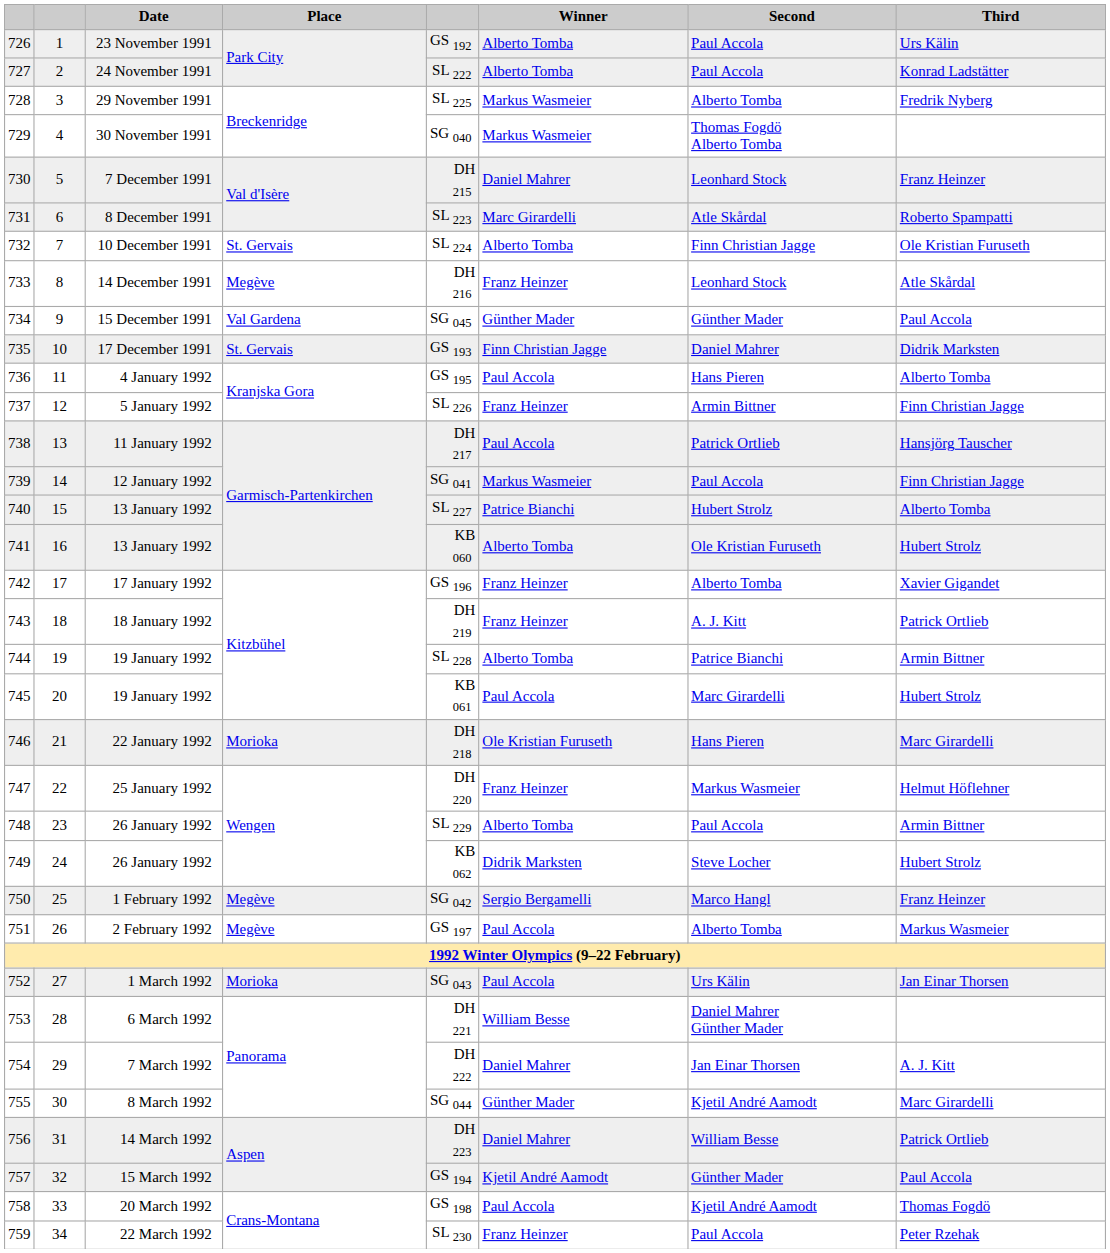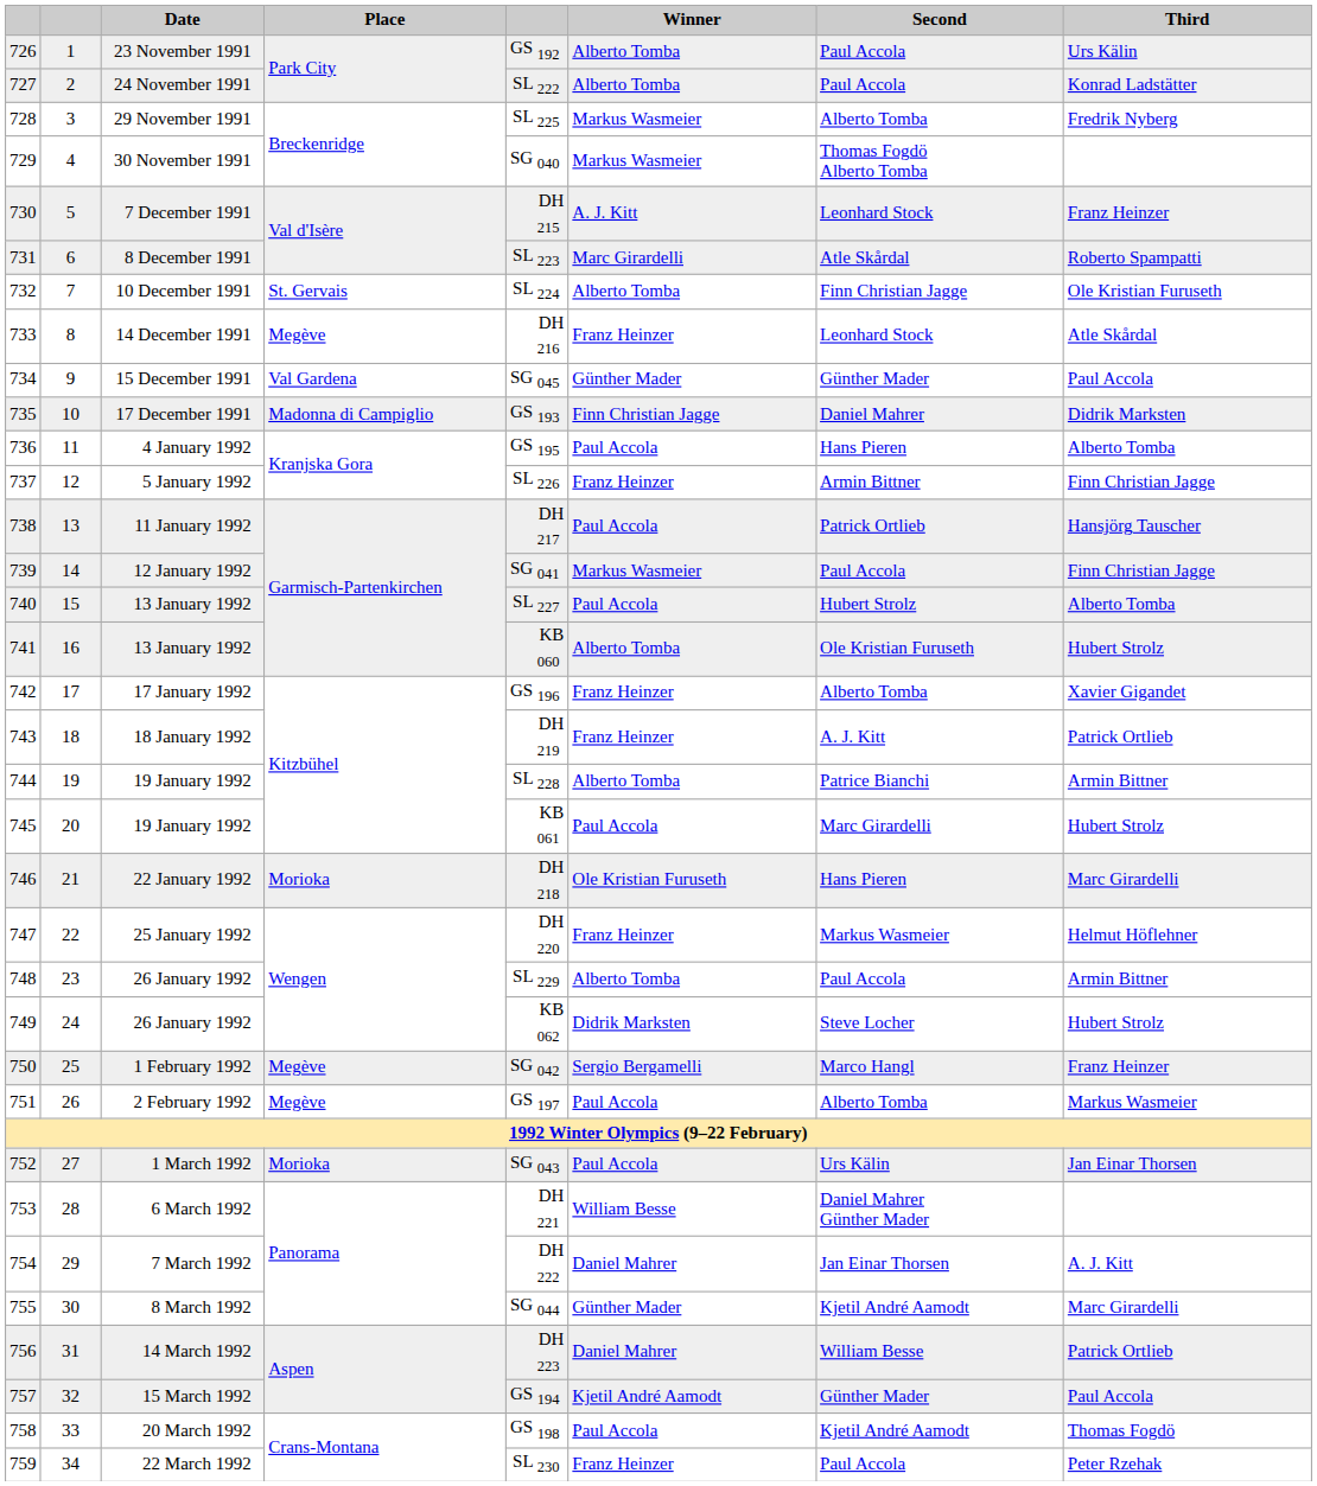 <table class="wikitable plainrowheaders" style="background:#fff; font-size:86%; line-height:16px; border:grey solid 1px; border-collapse:collapse;">
 <tr style="background:#ccc; text-align:center;">
 <td align="center" width="13"></td>
 <td align="center" width="40"></td>
 <td align="center" width="120"><strong>Date</strong></td>
 <td align="center" width="180"><strong>Place</strong></td>
 <td align="center" width="42"></td>
 <td align="center" width="185"><strong>Winner</strong></td>
 <td align="center" width="185"><strong>Second</strong></td>
 <td align="center" width="185"><strong>Third</strong></td>
 </tr>
 <tr bgcolor="#EFEFEF">
 <td align=center>726</td>
 <td align=center>1</td>
 <td align=right>23 November 1991  </td>
 <td rowspan=2> <a href='#'>Park City</a></td>
 <td align=right>GS <sub>192</sub> </td>
 <td> <a href='#'>Alberto Tomba</a></td>
 <td> <a href='#'>Paul Accola</a></td>
 <td> <a href='#'>Urs Kälin</a></td>
 </tr>
 <tr bgcolor="#EFEFEF">
 <td align=center>727</td>
 <td align=center>2</td>
 <td align=right>24 November 1991  </td>
 <td align=right>SL <sub>222</sub> </td>
 <td> <a href='#'>Alberto Tomba</a></td>
 <td> <a href='#'>Paul Accola</a></td>
 <td> <a href='#'>Konrad Ladstätter</a></td>
 </tr>
 <tr>
 <td align=center>728</td>
 <td align=center>3</td>
 <td align=right>29 November 1991  </td>
 <td rowspan=2> <a href='#'>Breckenridge</a></td>
 <td align=right>SL <sub>225</sub> </td>
 <td> <a href='#'>Markus Wasmeier</a></td>
 <td> <a href='#'>Alberto Tomba</a></td>
 <td> <a href='#'>Fredrik Nyberg</a></td>
 </tr>
 <tr>
 <td align=center>729</td>
 <td align=center>4</td>
 <td align=right>30 November 1991  </td>
 <td align=right>SG <sub>040</sub> </td>
 <td> <a href='#'>Markus Wasmeier</a></td>
 <td> <a href='#'>Thomas Fogdö</a><br> <a href='#'>Alberto Tomba</a></td>
 <td></td>
 </tr>
 <tr bgcolor="#EFEFEF">
 <td align=center>730</td>
 <td align=center>5</td>
 <td align=right>7 December 1991  </td>
 <td rowspan=2> <a href='#'>Val d'Isère</a></td>
 <td align=right>DH <sub>215</sub> </td>
-<td> <a href='#'>Daniel Mahrer</a></td>
+<td> <a href='#'>A. J. Kitt</a></td>
 <td> <a href='#'>Leonhard Stock</a></td>
 <td> <a href='#'>Franz Heinzer</a></td>
 </tr>
 <tr bgcolor="#EFEFEF">
 <td align=center>731</td>
 <td align=center>6</td>
 <td align=right>8 December 1991  </td>
 <td align=right>SL <sub>223</sub> </td>
 <td> <a href='#'>Marc Girardelli</a></td>
 <td> <a href='#'>Atle Skårdal</a></td>
 <td> <a href='#'>Roberto Spampatti</a></td>
 </tr>
 <tr>
 <td align=center>732</td>
 <td align=center>7</td>
 <td align=right>10 December 1991  </td>
 <td> <a href='#'>St. Gervais</a></td>
 <td align=right>SL <sub>224</sub> </td>
 <td> <a href='#'>Alberto Tomba</a></td>
 <td> <a href='#'>Finn Christian Jagge</a></td>
 <td> <a href='#'>Ole Kristian Furuseth</a></td>
 </tr>
 <tr -bgcolor="#EFEFEF">
 <td align=center>733</td>
 <td align=center>8</td>
 <td align=right>14 December 1991  </td>
 <td> <a href='#'>Megève</a></td>
 <td align=right>DH <sub>216</sub> </td>
 <td> <a href='#'>Franz Heinzer</a></td>
 <td> <a href='#'>Leonhard Stock</a></td>
 <td> <a href='#'>Atle Skårdal</a></td>
 </tr>
 <tr>
 <td align=center>734</td>
 <td align=center>9</td>
 <td align=right>15 December 1991  </td>
 <td> <a href='#'>Val Gardena</a></td>
 <td align=right>SG <sub>045</sub> </td>
 <td> <a href='#'>Günther Mader</a></td>
 <td> <a href='#'>Günther Mader</a></td>
 <td> <a href='#'>Paul Accola</a></td>
 </tr>
 <tr bgcolor="#EFEFEF">
 <td align=center>735</td>
 <td align=center>10</td>
 <td align=right>17 December 1991  </td>
-<td> <a href='#'>St. Gervais</a></td>
+<td> <a href='#'>Madonna di Campiglio</a></td>
 <td align=right>GS <sub>193</sub> </td>
 <td> <a href='#'>Finn Christian Jagge</a></td>
 <td> <a href='#'>Daniel Mahrer</a></td>
 <td> <a href='#'>Didrik Marksten</a></td>
 </tr>
 <tr>
 <td align=center>736</td>
 <td align=center>11</td>
 <td align=right>4 January 1992  </td>
 <td rowspan=2> <a href='#'>Kranjska Gora</a></td>
 <td align=right>GS <sub>195</sub> </td>
 <td> <a href='#'>Paul Accola</a></td>
 <td> <a href='#'>Hans Pieren</a></td>
 <td> <a href='#'>Alberto Tomba</a></td>
 </tr>
 <tr>
 <td align=center>737</td>
 <td align=center>12</td>
 <td align=right>5 January 1992  </td>
 <td align=right>SL <sub>226</sub> </td>
 <td> <a href='#'>Franz Heinzer</a></td>
 <td> <a href='#'>Armin Bittner</a></td>
 <td> <a href='#'>Finn Christian Jagge</a></td>
 </tr>
 <tr bgcolor="#EFEFEF">
 <td align=center>738</td>
 <td align=center>13</td>
 <td align=right>11 January 1992  </td>
 <td rowspan=4> <a href='#'>Garmisch-Partenkirchen</a></td>
 <td align=right>DH <sub>217</sub> </td>
 <td> <a href='#'>Paul Accola</a></td>
 <td> <a href='#'>Patrick Ortlieb</a></td>
 <td> <a href='#'>Hansjörg Tauscher</a></td>
 </tr>
 <tr bgcolor="#EFEFEF">
 <td align=center>739</td>
 <td align=center>14</td>
 <td align=right>12 January 1992  </td>
 <td align=right>SG <sub>041</sub> </td>
 <td> <a href='#'>Markus Wasmeier</a></td>
 <td> <a href='#'>Paul Accola</a></td>
 <td> <a href='#'>Finn Christian Jagge</a></td>
 </tr>
 <tr bgcolor="#EFEFEF">
 <td align=center>740</td>
 <td align=center>15</td>
 <td align=right>13 January 1992  </td>
 <td align=right>SL <sub>227</sub> </td>
-<td> <a href='#'>Patrice Bianchi</a></td>
+<td> <a href='#'>Paul Accola</a></td>
 <td> <a href='#'>Hubert Strolz</a></td>
 <td> <a href='#'>Alberto Tomba</a></td>
 </tr>
 <tr bgcolor="#EFEFEF">
 <td align=center>741</td>
 <td align=center>16</td>
 <td align=right>13 January 1992  </td>
 <td align=right>KB <sub>060</sub> </td>
 <td> <a href='#'>Alberto Tomba</a></td>
 <td> <a href='#'>Ole Kristian Furuseth</a></td>
 <td> <a href='#'>Hubert Strolz</a></td>
 </tr>
 <tr>
 <td align=center>742</td>
 <td align=center>17</td>
 <td align=right>17 January 1992  </td>
 <td rowspan=4> <a href='#'>Kitzbühel</a></td>
 <td align=right>GS <sub>196</sub> </td>
 <td> <a href='#'>Franz Heinzer</a></td>
 <td> <a href='#'>Alberto Tomba</a></td>
 <td> <a href='#'>Xavier Gigandet</a></td>
 </tr>
 <tr>
 <td align=center>743</td>
 <td align=center>18</td>
 <td align=right>18 January 1992  </td>
 <td align=right>DH <sub>219</sub> </td>
 <td> <a href='#'>Franz Heinzer</a></td>
 <td> <a href='#'>A. J. Kitt</a></td>
 <td> <a href='#'>Patrick Ortlieb</a></td>
 </tr>
 <tr>
 <td align=center>744</td>
 <td align=center>19</td>
 <td align=right>19 January 1992  </td>
 <td align=right>SL <sub>228</sub> </td>
 <td> <a href='#'>Alberto Tomba</a></td>
 <td> <a href='#'>Patrice Bianchi</a></td>
 <td> <a href='#'>Armin Bittner</a></td>
 </tr>
 <tr>
 <td align=center>745</td>
 <td align=center>20</td>
 <td align=right>19 January 1992  </td>
 <td align=right>KB <sub>061</sub> </td>
 <td> <a href='#'>Paul Accola</a></td>
 <td> <a href='#'>Marc Girardelli</a></td>
 <td> <a href='#'>Hubert Strolz</a></td>
 </tr>
 <tr bgcolor="#EFEFEF">
 <td align=center>746</td>
 <td align=center>21</td>
 <td align=right>22 January 1992  </td>
 <td> <a href='#'>Morioka</a></td>
 <td align=right>DH <sub>218</sub> </td>
 <td> <a href='#'>Ole Kristian Furuseth</a></td>
 <td> <a href='#'>Hans Pieren</a></td>
 <td> <a href='#'>Marc Girardelli</a></td>
 </tr>
 <tr>
 <td align=center>747</td>
 <td align=center>22</td>
 <td align=right>25 January 1992  </td>
 <td rowspan=3> <a href='#'>Wengen</a></td>
 <td align=right>DH <sub>220</sub> </td>
 <td> <a href='#'>Franz Heinzer</a></td>
 <td> <a href='#'>Markus Wasmeier</a></td>
 <td> <a href='#'>Helmut Höflehner</a></td>
 </tr>
 <tr>
 <td align=center>748</td>
 <td align=center>23</td>
 <td align=right>26 January 1992  </td>
 <td align=right>SL <sub>229</sub> </td>
 <td> <a href='#'>Alberto Tomba</a></td>
 <td> <a href='#'>Paul Accola</a></td>
 <td> <a href='#'>Armin Bittner</a></td>
 </tr>
 <tr>
 <td align=center>749</td>
 <td align=center>24</td>
 <td align=right>26 January 1992  </td>
 <td align=right>KB <sub>062</sub> </td>
 <td> <a href='#'>Didrik Marksten</a></td>
 <td> <a href='#'>Steve Locher</a></td>
 <td> <a href='#'>Hubert Strolz</a></td>
 </tr>
 <tr bgcolor="#EFEFEF">
 <td align=center>750</td>
 <td align=center>25</td>
 <td align=right>1 February 1992  </td>
 <td> <a href='#'>Megève</a></td>
 <td align=right>SG <sub>042</sub> </td>
 <td> <a href='#'>Sergio Bergamelli</a></td>
 <td> <a href='#'>Marco Hangl</a></td>
 <td> <a href='#'>Franz Heinzer</a></td>
 </tr>
 <tr>
 <td align=center>751</td>
 <td align=center>26</td>
 <td align=right>2 February 1992  </td>
 <td> <a href='#'>Megève</a></td>
 <td align=right>GS <sub>197</sub> </td>
 <td> <a href='#'>Paul Accola</a></td>
 <td> <a href='#'>Alberto Tomba</a></td>
 <td> <a href='#'>Markus Wasmeier</a></td>
 </tr>
 <tr style="background:#FFEBAD">
 <td colspan="8" style="text-align:center;"><strong><a href='#'>1992 Winter Olympics</a> (9–22 February)</strong></td>
 </tr>
 <tr bgcolor="#EFEFEF">
 <td align=center>752</td>
 <td align=center>27</td>
 <td align=right>1 March 1992  </td>
 <td> <a href='#'>Morioka</a></td>
 <td align=right>SG <sub>043</sub> </td>
 <td> <a href='#'>Paul Accola</a></td>
 <td> <a href='#'>Urs Kälin</a></td>
 <td> <a href='#'>Jan Einar Thorsen</a></td>
 </tr>
 <tr>
 <td align=center>753</td>
 <td align=center>28</td>
 <td align=right>6 March 1992  </td>
 <td rowspan=3> <a href='#'>Panorama</a></td>
 <td align=right>DH <sub>221</sub> </td>
 <td> <a href='#'>William Besse</a></td>
 <td> <a href='#'>Daniel Mahrer</a><br> <a href='#'>Günther Mader</a></td>
 <td></td>
 </tr>
 <tr>
 <td align=center>754</td>
 <td align=center>29</td>
 <td align=right>7 March 1992  </td>
 <td align=right>DH <sub>222</sub> </td>
 <td> <a href='#'>Daniel Mahrer</a></td>
 <td> <a href='#'>Jan Einar Thorsen</a></td>
 <td> <a href='#'>A. J. Kitt</a></td>
 </tr>
 <tr>
 <td align=center>755</td>
 <td align=center>30</td>
 <td align=right>8 March 1992  </td>
 <td align=right>SG <sub>044</sub> </td>
 <td> <a href='#'>Günther Mader</a></td>
 <td> <a href='#'>Kjetil André Aamodt</a></td>
 <td> <a href='#'>Marc Girardelli</a></td>
 </tr>
 <tr bgcolor="#EFEFEF">
 <td align=center>756</td>
 <td align=center>31</td>
 <td align=right>14 March 1992  </td>
 <td rowspan=2> <a href='#'>Aspen</a></td>
 <td align=right>DH <sub>223</sub> </td>
 <td> <a href='#'>Daniel Mahrer</a></td>
 <td> <a href='#'>William Besse</a></td>
 <td> <a href='#'>Patrick Ortlieb</a></td>
 </tr>
 <tr bgcolor="#EFEFEF">
 <td align=center>757</td>
 <td align=center>32</td>
 <td align=right>15 March 1992  </td>
 <td align=right>GS <sub>194</sub> </td>
 <td> <a href='#'>Kjetil André Aamodt</a></td>
 <td> <a href='#'>Günther Mader</a></td>
 <td> <a href='#'>Paul Accola</a></td>
 </tr>
 <tr>
 <td align=center>758</td>
 <td align=center>33</td>
 <td align=right>20 March 1992  </td>
 <td rowspan=2> <a href='#'>Crans-Montana</a></td>
 <td align=right>GS <sub>198</sub> </td>
 <td> <a href='#'>Paul Accola</a></td>
 <td> <a href='#'>Kjetil André Aamodt</a></td>
 <td> <a href='#'>Thomas Fogdö</a></td>
 </tr>
 <tr>
 <td align=center>759</td>
 <td align=center>34</td>
 <td align=right>22 March 1992  </td>
 <td align=right>SL <sub>230</sub> </td>
 <td> <a href='#'>Franz Heinzer</a></td>
 <td> <a href='#'>Paul Accola</a></td>
 <td> <a href='#'>Peter Rzehak</a></td>
 </tr>
 </table>
